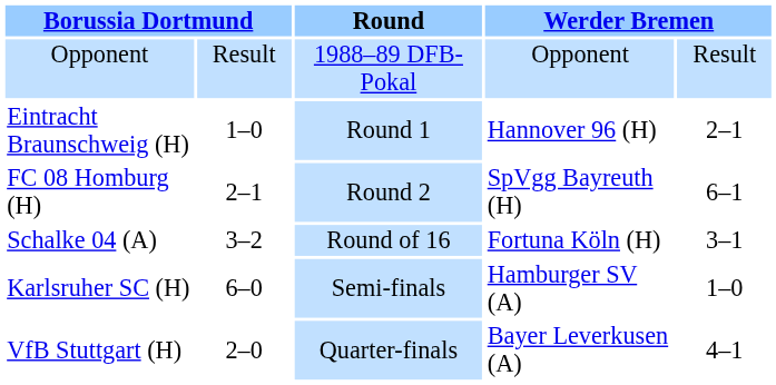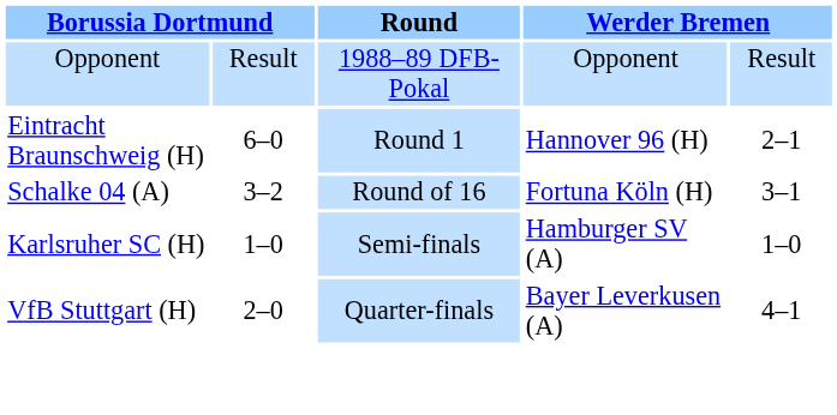 <table style="width:80%; text-align:center;">
 <tr style="vertical-align:top; background:#99CCFF;">
 <th colspan="2"><a href='#'>Borussia Dortmund</a></th>
 <th style="width:20%">Round</th>
 <th colspan="2"><a href='#'>Werder Bremen</a></th>
 </tr>
 <tr style="vertical-align:top; background:#c1e0ff;">
 <td style="width:20%">Opponent</td>
 <td style="width:10%">Result</td>
 <td><a href='#'>1988–89 DFB-Pokal</a></td>
 <td style="width:20%">Opponent</td>
 <td style="width:10%">Result</td>
 </tr>
 <tr>
 <td align="left"><a href='#'>Eintracht Braunschweig</a> (H)</td>
-<td>1–0</td>
+<td>6–0</td>
 <td style="background:#C1E0FF;">Round 1</td>
 <td align="left"><a href='#'>Hannover 96</a> (H)</td>
 <td>2–1</td>
-</tr>
-<tr>
-<td align="left"><a href='#'>FC 08 Homburg</a> (H)</td>
-<td>2–1</td>
-<td style="background:#C1E0FF;">Round 2</td>
-<td align="left"><a href='#'>SpVgg Bayreuth</a> (H)</td>
-<td>6–1</td>
 </tr>
 <tr>
 <td align="left"><a href='#'>Schalke 04</a> (A)</td>
 <td>3–2</td>
 <td style="background:#C1E0FF;">Round of 16</td>
 <td align="left"><a href='#'>Fortuna Köln</a> (H)</td>
 <td>3–1 </td>
 </tr>
 <tr>
 <td align="left"><a href='#'>Karlsruher SC</a> (H)</td>
-<td>6–0</td>
+<td>1–0</td>
 <td style="background:#C1E0FF;">Semi-finals</td>
 <td align="left"><a href='#'>Hamburger SV</a> (A)</td>
 <td>1–0 </td>
 </tr>
 <tr>
 <td align="left"><a href='#'>VfB Stuttgart</a> (H)</td>
 <td>2–0</td>
 <td style="background:#C1E0FF;">Quarter-finals</td>
 <td align="left"><a href='#'>Bayer Leverkusen</a> (A)</td>
 <td>4–1</td>
 </tr>
 </table>
